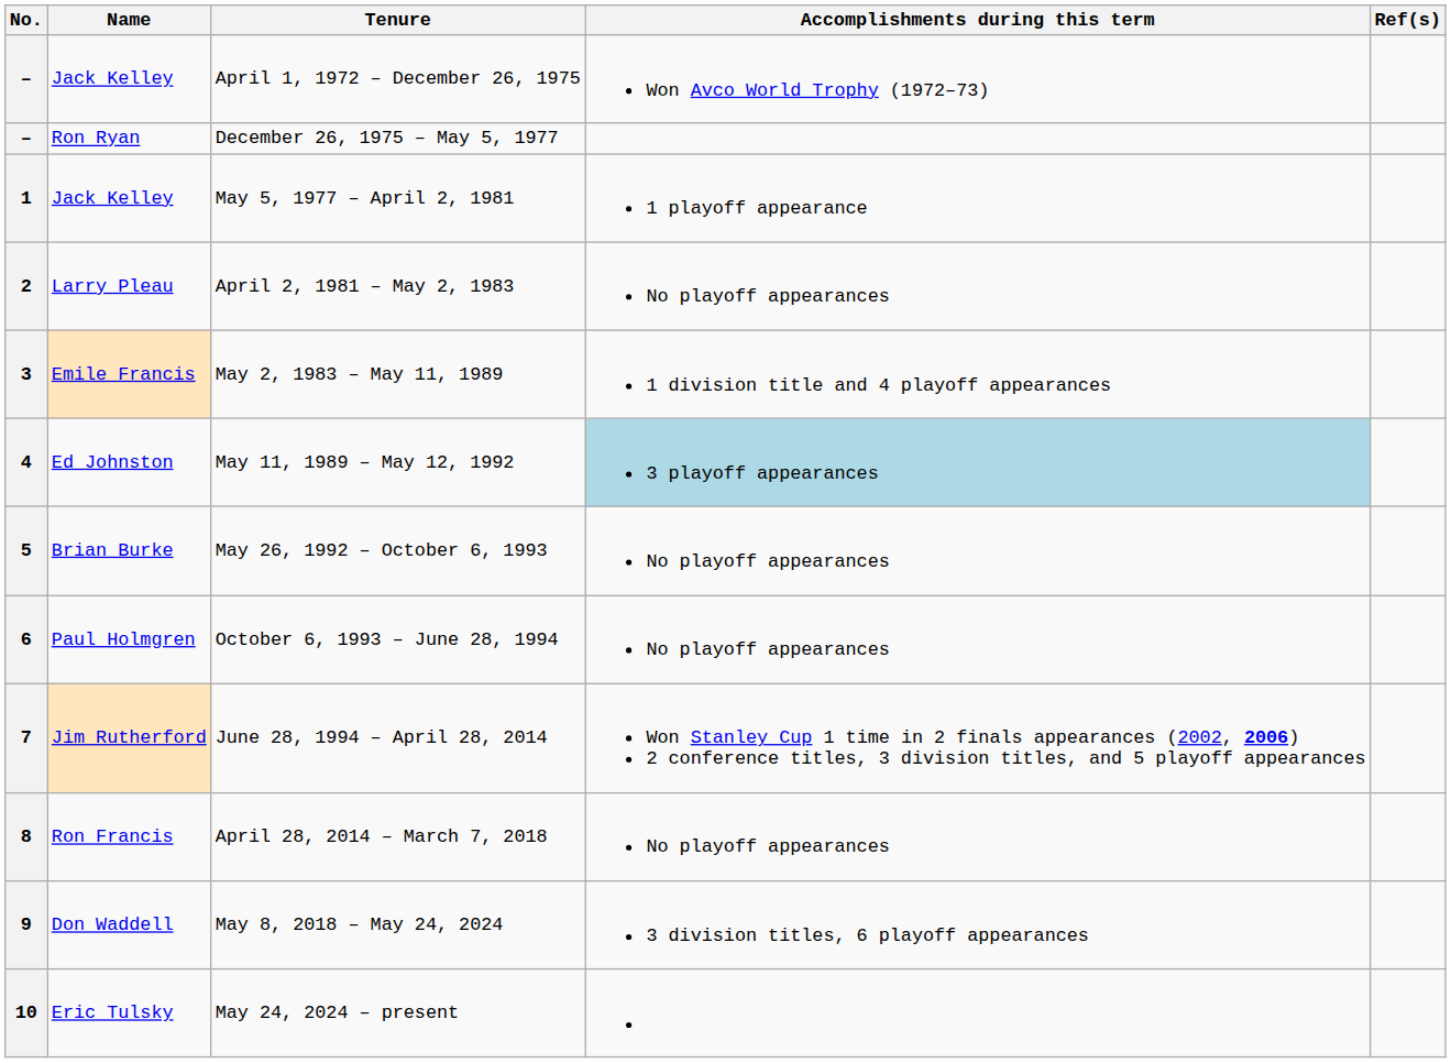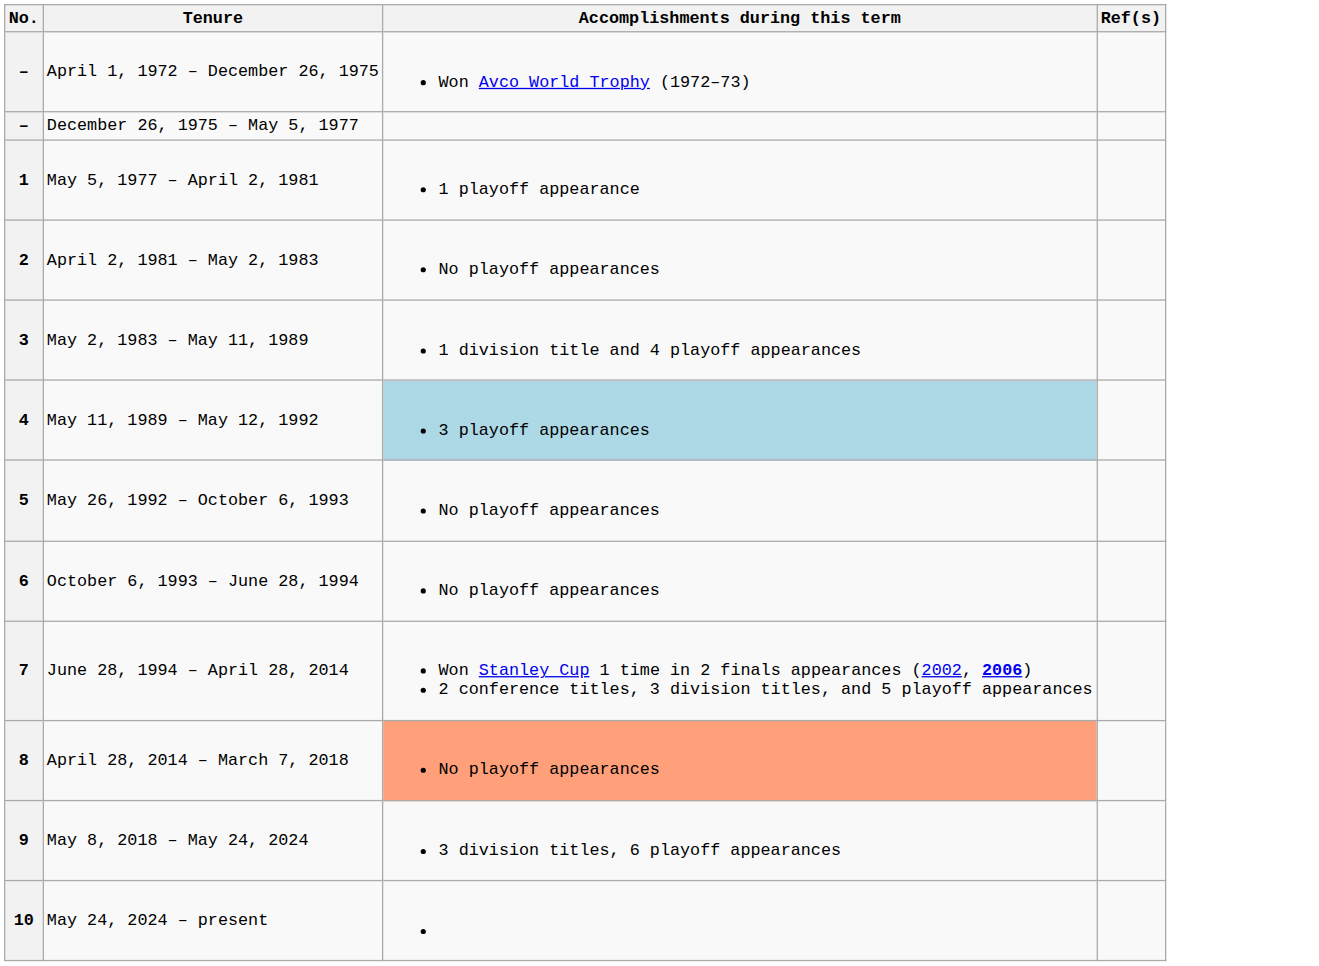 <table class="wikitable">
 <tr>
 <th scope="col">No.</th>
-<th scope="col">Name</th>
 <th scope="col">Tenure</th>
 <th scope="col">Accomplishments during this term</th>
 <th scope="col">Ref(s)</th>
 </tr>
 <tr>
 <th scope="row">–</th>
-<td><a href='#'>Jack Kelley</a></td>
 <td>April 1, 1972 – December 26, 1975</td>
 <td><br><ul><li>Won <a href='#'>Avco World Trophy</a> (1972–73)</li></ul></td>
 <td></td>
 </tr>
 <tr>
 <th scope="row">–</th>
-<td><a href='#'>Ron Ryan</a></td>
 <td>December 26, 1975 – May 5, 1977</td>
 <td></td>
 <td></td>
 </tr>
 <tr>
 <th scope="row">1</th>
-<td><a href='#'>Jack Kelley</a></td>
 <td>May 5, 1977 – April 2, 1981</td>
 <td><br><ul><li>1 playoff appearance</li></ul></td>
 <td></td>
 </tr>
 <tr>
 <th scope="row">2</th>
-<td><a href='#'>Larry Pleau</a></td>
 <td>April 2, 1981 – May 2, 1983</td>
 <td><br><ul><li>No playoff appearances</li></ul></td>
 <td></td>
 </tr>
 <tr>
 <th scope="row">3</th>
-<td style="background: #FFE6BD;"><a href='#'>Emile Francis</a></td>
 <td>May 2, 1983 – May 11, 1989</td>
 <td><br><ul><li>1 division title and 4 playoff appearances</li></ul></td>
 <td></td>
 </tr>
 <tr>
 <th scope="row">4</th>
-<td><a href='#'>Ed Johnston</a></td>
 <td>May 11, 1989 – May 12, 1992</td>
 <td style="background: lightblue;"><br><ul><li>3 playoff appearances</li></ul></td>
 <td></td>
 </tr>
 <tr>
 <th scope="row">5</th>
-<td><a href='#'>Brian Burke</a></td>
 <td>May 26, 1992 – October 6, 1993</td>
 <td><br><ul><li>No playoff appearances</li></ul></td>
 <td></td>
 </tr>
 <tr>
 <th scope="row">6</th>
-<td><a href='#'>Paul Holmgren</a></td>
 <td>October 6, 1993 – June 28, 1994</td>
 <td><br><ul><li>No playoff appearances</li></ul></td>
 <td></td>
 </tr>
 <tr>
 <th scope="row">7</th>
-<td style="background: #FFE6BD;"><a href='#'>Jim Rutherford</a></td>
 <td>June 28, 1994 – April 28, 2014</td>
 <td><br><ul><li>Won <a href='#'>Stanley Cup</a> 1 time in 2 finals appearances (<a href='#'>2002</a>, <strong><a href='#'>2006</a></strong>)</li><li>2 conference titles, 3 division titles, and 5 playoff appearances</li></ul></td>
 <td></td>
 </tr>
 <tr>
 <th scope="row">8</th>
-<td><a href='#'>Ron Francis</a></td>
 <td>April 28, 2014 – March 7, 2018</td>
-<td><br><ul><li>No playoff appearances</li></ul></td>
+<td style="background: lightsalmon;"><br><ul><li>No playoff appearances</li></ul></td>
 <td></td>
 </tr>
 <tr>
 <th scope="row">9</th>
-<td><a href='#'>Don Waddell</a></td>
 <td>May 8, 2018 – May 24, 2024</td>
 <td><br><ul><li>3 division titles, 6 playoff appearances</li></ul></td>
 <td></td>
 </tr>
 <tr>
 <th scope="row">10</th>
-<td><a href='#'>Eric Tulsky</a></td>
 <td>May 24, 2024 – present</td>
 <td><br><ul><li></li></ul></td>
 <td></td>
 </tr>
 </table>
